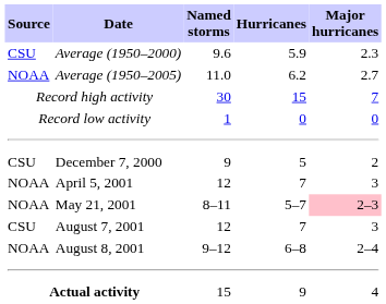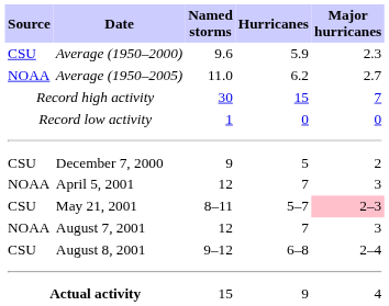 <table class="toccolours" cellspacing=0 cellpadding=3 style="float:right; margin-left:1em; text-align:right; clear: right;">
 <tr style="background:#ccccff">
 <td align="center"><strong>Source</strong></td>
 <td align="center"><strong>Date</strong></td>
 <td align="center"><strong><span>Named<br>storms</span></strong></td>
 <td align="center"><strong><span>Hurricanes</span></strong></td>
 <td align="center"><strong><span>Major<br>hurricanes</span></strong></td>
 </tr>
 <tr>
 <td align="left"><a href='#'>CSU</a></td>
 <td align="left"><em>Average <span>(1950–2000)</span></em></td>
 <td>9.6</td>
 <td>5.9</td>
 <td>2.3</td>
 </tr>
 <tr>
 <td align="left"><a href='#'>NOAA</a></td>
 <td align="left"><em>Average <span>(1950–2005)</span></em></td>
 <td>11.0</td>
 <td>6.2</td>
 <td>2.7</td>
 </tr>
 <tr>
 <td align="center" colspan="2"><em>Record high activity</em></td>
 <td><a href='#'>30</a></td>
 <td><a href='#'>15</a></td>
 <td><a href='#'>7</a></td>
 </tr>
 <tr>
 <td align="center" colspan="2"><em>Record low activity</em></td>
 <td><a href='#'>1</a></td>
 <td><a href='#'>0</a></td>
 <td><a href='#'>0</a></td>
 </tr>
 <tr>
 <td colspan="5" align="center"><hr></td>
 </tr>
 <tr>
 <td align="left">CSU</td>
 <td align="left">December 7, 2000</td>
 <td>9</td>
 <td>5</td>
 <td>2</td>
 </tr>
 <tr>
 <td align="left">NOAA</td>
 <td align="left">April 5, 2001</td>
 <td>12</td>
 <td>7</td>
 <td>3</td>
 </tr>
 <tr>
-<td align="left">NOAA</td>
+<td align="left">CSU</td>
 <td align="left">May 21, 2001</td>
 <td>8–11</td>
 <td>5–7</td>
 <td style="background: pink;">2–3</td>
 </tr>
 <tr>
-<td align="left">CSU</td>
+<td align="left">NOAA</td>
 <td align="left">August 7, 2001</td>
 <td>12</td>
 <td>7</td>
 <td>3</td>
 </tr>
 <tr>
-<td align="left">NOAA</td>
+<td align="left">CSU</td>
 <td align="left">August 8, 2001</td>
 <td>9–12</td>
 <td>6–8</td>
 <td>2–4</td>
 </tr>
 <tr>
 <td colspan="5" align="center"><hr></td>
 </tr>
 <tr>
 <td align="center" colspan="2"><strong>Actual activity</strong></td>
 <td>15</td>
 <td>9</td>
 <td>4</td>
 </tr>
 <tr>
 </tr>
 </table>
